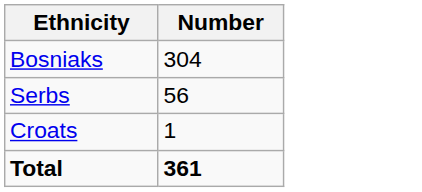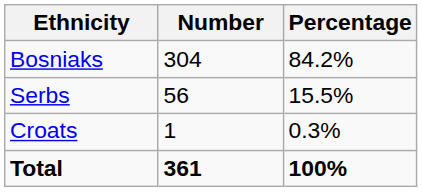 <table class="wikitable">
 <tr>
 <th width="100px">Ethnicity</th>
 <th width="80px">Number</th>
+<th width="80px">Percentage</th>
 </tr>
 <tr>
 <td><a href='#'>Bosniaks</a></td>
 <td>304</td>
+<td>84.2%</td>
 </tr>
 <tr>
 <td><a href='#'>Serbs</a></td>
 <td>56</td>
+<td>15.5%</td>
 </tr>
 <tr>
 <td><a href='#'>Croats</a></td>
 <td>1</td>
+<td>0.3%</td>
 </tr>
 <tr>
 <td><strong>Total</strong></td>
 <td><strong>361</strong></td>
+<td><strong>100%</strong></td>
 </tr>
 </table>
